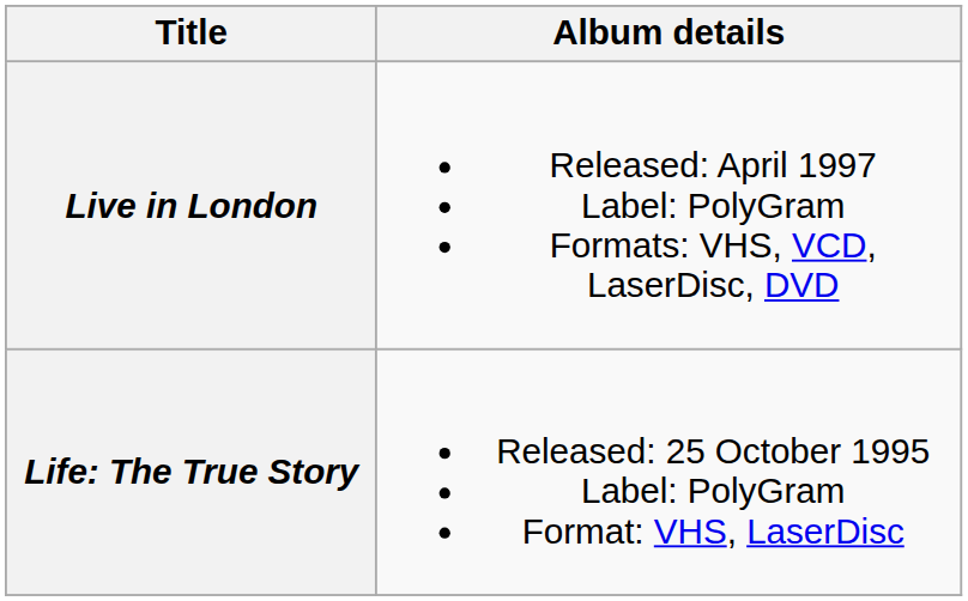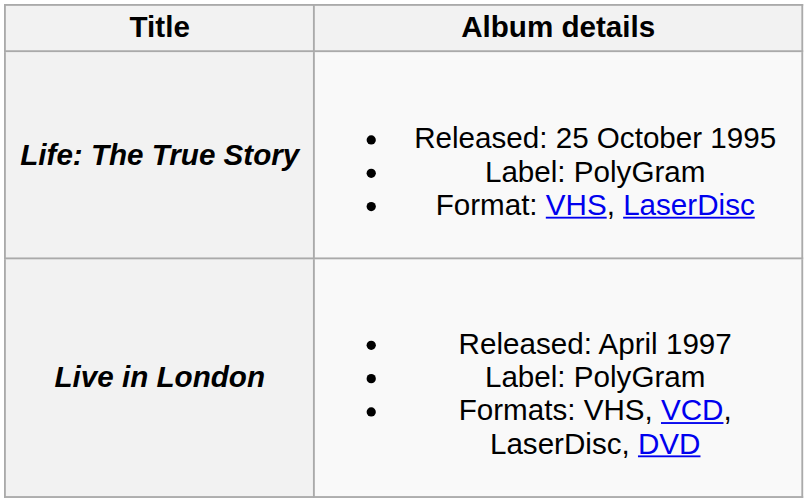 <table class="wikitable plainrowheaders" style="text-align:center;">
 <tr>
 <th scope="col" style="width:10em;">Title</th>
 <th scope="col" style="width:16em;">Album details</th>
 </tr>
 <tr>
+<th scope="row"><em>Life: The True Story</em></th>
+<td><br><ul><li>Released: 25 October 1995</li><li>Label: PolyGram</li><li>Format: <a href='#'>VHS</a>, <a href='#'>LaserDisc</a></li></ul></td>
+</tr>
+<tr>
 <th scope="row"><em>Live in London</em></th>
 <td><br><ul><li>Released: April 1997</li><li>Label: PolyGram</li><li>Formats: VHS, <a href='#'>VCD</a>, LaserDisc, <a href='#'>DVD</a></li></ul></td>
 </tr>
-<tr>
-<th scope="row"><em>Life: The True Story</em></th>
-<td><br><ul><li>Released: 25 October 1995</li><li>Label: PolyGram</li><li>Format: <a href='#'>VHS</a>, <a href='#'>LaserDisc</a></li></ul></td>
-</tr>
 </table>
